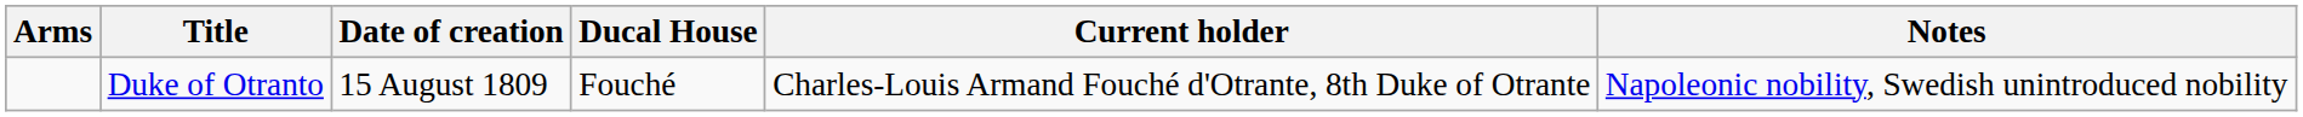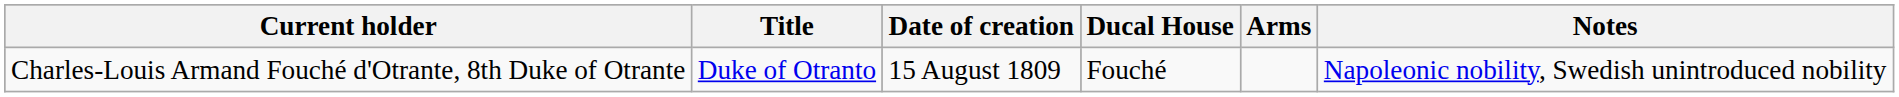 <table class="sortable wikitable" style="font-size:100%">
 <tr>
-<th>Arms</th>
+<th>Current holder</th>
 <th>Title</th>
 <th>Date of creation</th>
 <th>Ducal House</th>
-<th>Current holder</th>
+<th>Arms</th>
 <th>Notes</th>
 </tr>
 <tr>
-<td></td>
+<td>Charles-Louis Armand Fouché d'Otrante, 8th Duke of Otrante</td>
 <td><a href='#'>Duke of Otranto</a></td>
 <td>15 August 1809</td>
 <td>Fouché</td>
-<td>Charles-Louis Armand Fouché d'Otrante, 8th Duke of Otrante</td>
+<td></td>
 <td><a href='#'>Napoleonic nobility</a>, Swedish unintroduced nobility</td>
 </tr>
 </table>
